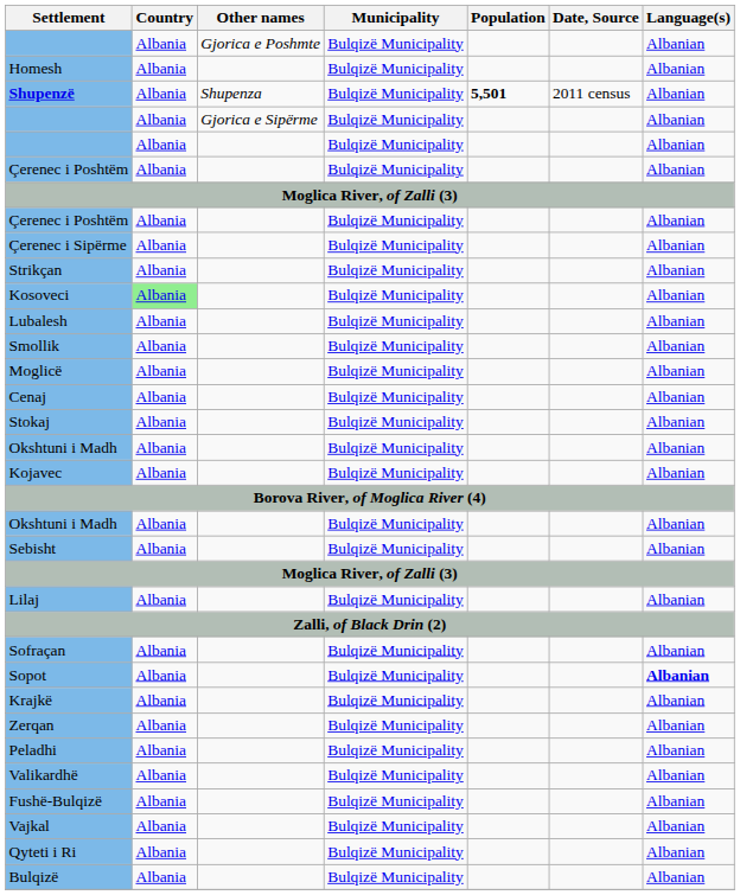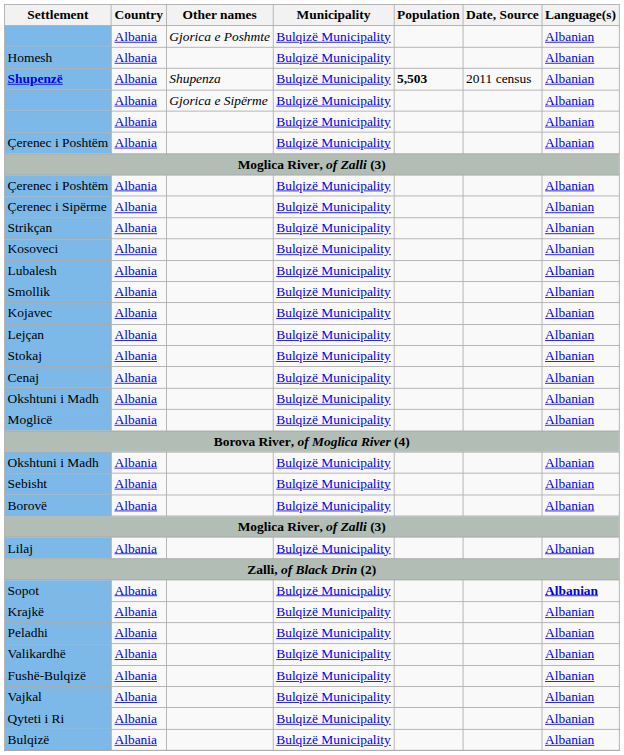 <table class="sortable wikitable">
 <tr>
 <th>Settlement</th>
 <th>Country</th>
 <th class="unsortable">Other names</th>
 <th>Municipality</th>
 <th>Population</th>
 <th class="unsortable">Date, Source</th>
 <th>Language(s)</th>
 </tr>
 <tr>
 <td style="background:#7CB9E8"></td>
 <td> <a href='#'>Albania</a></td>
 <td><em>Gjorica e Poshmte</em></td>
 <td><a href='#'>Bulqizë Municipality</a></td>
 <td></td>
 <td></td>
 <td><a href='#'>Albanian</a></td>
 </tr>
 <tr>
 <td style="background:#7CB9E8">Homesh</td>
 <td> <a href='#'>Albania</a></td>
 <td></td>
 <td><a href='#'>Bulqizë Municipality</a></td>
 <td></td>
 <td></td>
 <td><a href='#'>Albanian</a></td>
 </tr>
 <tr>
 <td style="background:#7CB9E8"><strong><a href='#'>Shupenzë</a></strong></td>
 <td> <a href='#'>Albania</a></td>
 <td><em>Shupenza</em></td>
 <td><a href='#'>Bulqizë Municipality</a></td>
-<td><strong>5,501</strong></td>
+<td><strong>5,503</strong></td>
 <td>2011 census</td>
 <td><a href='#'>Albanian</a></td>
 </tr>
 <tr>
 <td style="background:#7CB9E8"></td>
 <td> <a href='#'>Albania</a></td>
 <td><em>Gjorica e Sipërme</em></td>
 <td><a href='#'>Bulqizë Municipality</a></td>
 <td></td>
 <td></td>
 <td><a href='#'>Albanian</a></td>
 </tr>
 <tr>
 <td style="background:#7CB9E8"></td>
 <td> <a href='#'>Albania</a></td>
 <td></td>
 <td><a href='#'>Bulqizë Municipality</a></td>
 <td></td>
 <td></td>
 <td><a href='#'>Albanian</a></td>
 </tr>
 <tr>
 <td style="background:#7CB9E8">Çerenec i Poshtëm</td>
 <td> <a href='#'>Albania</a></td>
 <td></td>
 <td><a href='#'>Bulqizë Municipality</a></td>
 <td></td>
 <td></td>
 <td><a href='#'>Albanian</a></td>
 </tr>
 <tr>
 <th style="background:#B2BEB5" colspan="7"><strong>Moglica River</strong>, <em>of Zalli</em> (3)</th>
 </tr>
 <tr>
 <td style="background:#7CB9E8">Çerenec i Poshtëm</td>
 <td> <a href='#'>Albania</a></td>
 <td></td>
 <td><a href='#'>Bulqizë Municipality</a></td>
 <td></td>
 <td></td>
 <td><a href='#'>Albanian</a></td>
 </tr>
 <tr>
 <td style="background:#7CB9E8">Çerenec i Sipërme</td>
 <td> <a href='#'>Albania</a></td>
 <td></td>
 <td><a href='#'>Bulqizë Municipality</a></td>
 <td></td>
 <td></td>
 <td><a href='#'>Albanian</a></td>
 </tr>
 <tr>
 <td style="background:#7CB9E8">Strikçan</td>
 <td> <a href='#'>Albania</a></td>
 <td></td>
 <td><a href='#'>Bulqizë Municipality</a></td>
 <td></td>
 <td></td>
 <td><a href='#'>Albanian</a></td>
 </tr>
 <tr>
 <td style="background:#7CB9E8">Kosoveci</td>
-<td style="background: lightgreen;"> <a href='#'>Albania</a></td>
+<td> <a href='#'>Albania</a></td>
 <td></td>
 <td><a href='#'>Bulqizë Municipality</a></td>
 <td></td>
 <td></td>
 <td><a href='#'>Albanian</a></td>
 </tr>
 <tr>
 <td style="background:#7CB9E8">Lubalesh</td>
 <td> <a href='#'>Albania</a></td>
 <td></td>
 <td><a href='#'>Bulqizë Municipality</a></td>
 <td></td>
 <td></td>
 <td><a href='#'>Albanian</a></td>
 </tr>
 <tr>
 <td style="background:#7CB9E8">Smollik</td>
 <td> <a href='#'>Albania</a></td>
 <td></td>
 <td><a href='#'>Bulqizë Municipality</a></td>
 <td></td>
 <td></td>
 <td><a href='#'>Albanian</a></td>
 </tr>
 <tr>
-<td style="background:#7CB9E8">Moglicë</td>
+<td style="background:#7CB9E8">Kojavec</td>
+<td> <a href='#'>Albania</a></td>
+<td></td>
+<td><a href='#'>Bulqizë Municipality</a></td>
+<td></td>
+<td></td>
+<td><a href='#'>Albanian</a></td>
+</tr>
+<tr>
+<td style="background:#7CB9E8">Lejçan</td>
+<td> <a href='#'>Albania</a></td>
+<td></td>
+<td><a href='#'>Bulqizë Municipality</a></td>
+<td></td>
+<td></td>
+<td><a href='#'>Albanian</a></td>
+</tr>
+<tr>
+<td style="background:#7CB9E8">Stokaj</td>
 <td> <a href='#'>Albania</a></td>
 <td></td>
 <td><a href='#'>Bulqizë Municipality</a></td>
 <td></td>
 <td></td>
 <td><a href='#'>Albanian</a></td>
 </tr>
 <tr>
 <td style="background:#7CB9E8">Cenaj</td>
 <td> <a href='#'>Albania</a></td>
 <td></td>
 <td><a href='#'>Bulqizë Municipality</a></td>
 <td></td>
 <td></td>
 <td><a href='#'>Albanian</a></td>
 </tr>
 <tr>
-<td style="background:#7CB9E8">Stokaj</td>
-<td> <a href='#'>Albania</a></td>
-<td></td>
-<td><a href='#'>Bulqizë Municipality</a></td>
-<td></td>
-<td></td>
-<td><a href='#'>Albanian</a></td>
-</tr>
-<tr>
 <td style="background:#7CB9E8">Okshtuni i Madh</td>
 <td> <a href='#'>Albania</a></td>
 <td></td>
 <td><a href='#'>Bulqizë Municipality</a></td>
 <td></td>
 <td></td>
 <td><a href='#'>Albanian</a></td>
 </tr>
 <tr>
-<td style="background:#7CB9E8">Kojavec</td>
+<td style="background:#7CB9E8">Moglicë</td>
 <td> <a href='#'>Albania</a></td>
 <td></td>
 <td><a href='#'>Bulqizë Municipality</a></td>
 <td></td>
 <td></td>
 <td><a href='#'>Albanian</a></td>
 </tr>
 <tr>
 <th style="background:#B2BEB5" colspan="7"><strong>Borova River</strong>, <em>of Moglica River</em> (4)</th>
 </tr>
 <tr>
 <td style="background:#7CB9E8">Okshtuni i Madh</td>
 <td> <a href='#'>Albania</a></td>
 <td></td>
 <td><a href='#'>Bulqizë Municipality</a></td>
 <td></td>
 <td></td>
 <td><a href='#'>Albanian</a></td>
 </tr>
 <tr>
 <td style="background:#7CB9E8">Sebisht</td>
 <td> <a href='#'>Albania</a></td>
 <td></td>
 <td><a href='#'>Bulqizë Municipality</a></td>
 <td></td>
 <td></td>
 <td><a href='#'>Albanian</a></td>
 </tr>
 <tr>
+<td style="background:#7CB9E8">Borovë</td>
+<td> <a href='#'>Albania</a></td>
+<td></td>
+<td><a href='#'>Bulqizë Municipality</a></td>
+<td></td>
+<td></td>
+<td><a href='#'>Albanian</a></td>
+</tr>
+<tr>
 <th style="background:#B2BEB5" colspan="7"><strong>Moglica River</strong>, <em>of Zalli</em> (3)</th>
 </tr>
 <tr>
 <td style="background:#7CB9E8">Lilaj</td>
 <td> <a href='#'>Albania</a></td>
 <td></td>
 <td><a href='#'>Bulqizë Municipality</a></td>
 <td></td>
 <td></td>
 <td><a href='#'>Albanian</a></td>
 </tr>
 <tr>
 <th style="background:#B2BEB5" colspan="7"><strong>Zalli</strong>, <em>of Black Drin</em> (2)</th>
 </tr>
 <tr>
-<td style="background:#7CB9E8">Sofraçan</td>
-<td> <a href='#'>Albania</a></td>
-<td></td>
-<td><a href='#'>Bulqizë Municipality</a></td>
-<td></td>
-<td></td>
-<td><a href='#'>Albanian</a></td>
-</tr>
-<tr>
 <td style="background:#7CB9E8">Sopot</td>
 <td> <a href='#'>Albania</a></td>
 <td></td>
 <td><a href='#'>Bulqizë Municipality</a></td>
 <td></td>
 <td></td>
 <td><strong><a href='#'>Albanian</a></strong></td>
 </tr>
 <tr>
 <td style="background:#7CB9E8">Krajkë</td>
-<td> <a href='#'>Albania</a></td>
-<td></td>
-<td><a href='#'>Bulqizë Municipality</a></td>
-<td></td>
-<td></td>
-<td><a href='#'>Albanian</a></td>
-</tr>
-<tr>
-<td style="background:#7CB9E8">Zerqan</td>
 <td> <a href='#'>Albania</a></td>
 <td></td>
 <td><a href='#'>Bulqizë Municipality</a></td>
 <td></td>
 <td></td>
 <td><a href='#'>Albanian</a></td>
 </tr>
 <tr>
 <td style="background:#7CB9E8">Peladhi</td>
 <td> <a href='#'>Albania</a></td>
 <td></td>
 <td><a href='#'>Bulqizë Municipality</a></td>
 <td></td>
 <td></td>
 <td><a href='#'>Albanian</a></td>
 </tr>
 <tr>
 <td style="background:#7CB9E8">Valikardhë</td>
 <td> <a href='#'>Albania</a></td>
 <td></td>
 <td><a href='#'>Bulqizë Municipality</a></td>
 <td></td>
 <td></td>
 <td><a href='#'>Albanian</a></td>
 </tr>
 <tr>
 <td style="background:#7CB9E8">Fushë-Bulqizë</td>
 <td> <a href='#'>Albania</a></td>
 <td></td>
 <td><a href='#'>Bulqizë Municipality</a></td>
 <td></td>
 <td></td>
 <td><a href='#'>Albanian</a></td>
 </tr>
 <tr>
 <td style="background:#7CB9E8">Vajkal</td>
 <td> <a href='#'>Albania</a></td>
 <td></td>
 <td><a href='#'>Bulqizë Municipality</a></td>
 <td></td>
 <td></td>
 <td><a href='#'>Albanian</a></td>
 </tr>
 <tr>
 <td style="background:#7CB9E8">Qyteti i Ri</td>
 <td> <a href='#'>Albania</a></td>
 <td></td>
 <td><a href='#'>Bulqizë Municipality</a></td>
 <td></td>
 <td></td>
 <td><a href='#'>Albanian</a></td>
 </tr>
 <tr>
 <td style="background:#7CB9E8">Bulqizë</td>
 <td> <a href='#'>Albania</a></td>
 <td></td>
 <td><a href='#'>Bulqizë Municipality</a></td>
 <td></td>
 <td></td>
 <td><a href='#'>Albanian</a></td>
 </tr>
 <tr>
 </tr>
 </table>
